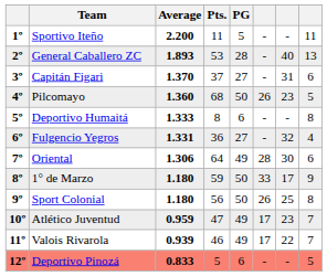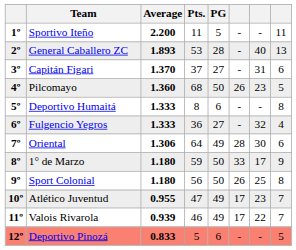 <table class="wikitable sortable" style="margin:auto; font-size:90%; width:600;">
 <tr>
 <th width="20"></th>
 <th width="140">Team</th>
 <th width="40">Average</th>
 <th width="20">Pts.</th>
 <th width="20">PG</th>
 <th width="20"></th>
 <th width="20"></th>
 <th width="20"></th>
 </tr>
 <tr align="center" style="background:#ffffff;">
 <td><strong>1º</strong></td>
 <td align="left"><a href='#'>Sportivo Iteño</a></td>
 <td><strong>2.200</strong></td>
 <td>11</td>
 <td>5</td>
 <td>-</td>
 <td>-</td>
 <td>11</td>
 </tr>
 <tr align="center" style="background:#eeeeee;">
 <td><strong>2º</strong></td>
 <td align="left"><a href='#'>General Caballero ZC</a></td>
 <td><strong>1.893</strong></td>
 <td>53</td>
 <td>28</td>
 <td>-</td>
 <td>40</td>
 <td>13</td>
 </tr>
 <tr align="center" style="background:#ffffff;">
 <td><strong>3º</strong></td>
 <td align="left"><a href='#'>Capitán Figari</a></td>
 <td><strong>1.370</strong></td>
 <td>37</td>
 <td>27</td>
 <td>-</td>
 <td>31</td>
 <td>6</td>
 </tr>
 <tr align="center" style="background:#eeeeee;">
 <td><strong>4º</strong></td>
 <td align="left">Pilcomayo</td>
 <td><strong>1.360</strong></td>
 <td>68</td>
 <td>50</td>
 <td>26</td>
 <td>23</td>
 <td>5</td>
 </tr>
 <tr align="center" style="background:#ffffff;">
 <td><strong>5º</strong></td>
 <td align="left"><a href='#'>Deportivo Humaitá</a></td>
 <td><strong>1.333</strong></td>
 <td>8</td>
 <td>6</td>
 <td>-</td>
 <td>-</td>
 <td>8</td>
 </tr>
 <tr align="center" style="background:#eeeeee;">
 <td><strong>6º</strong></td>
 <td align="left"><a href='#'>Fulgencio Yegros</a></td>
-<td><strong>1.331</strong></td>
+<td><strong>1.333</strong></td>
 <td>36</td>
 <td>27</td>
 <td>-</td>
 <td>32</td>
 <td>4</td>
 </tr>
 <tr align="center" style="background:#ffffff;">
 <td><strong>7º</strong></td>
 <td align="left"><a href='#'>Oriental</a></td>
 <td><strong>1.306</strong></td>
 <td>64</td>
 <td>49</td>
 <td>28</td>
 <td>30</td>
 <td>6</td>
 </tr>
 <tr align="center" style="background:#eeeeee;">
 <td><strong>8º</strong></td>
 <td align="left">1° de Marzo</td>
 <td><strong>1.180</strong></td>
 <td>59</td>
 <td>50</td>
 <td>33</td>
 <td>17</td>
 <td>9</td>
 </tr>
 <tr align="center" style="background:#ffffff;">
 <td><strong>9º</strong></td>
 <td align="left"><a href='#'>Sport Colonial</a></td>
 <td><strong>1.180</strong></td>
 <td>56</td>
 <td>50</td>
 <td>26</td>
 <td>25</td>
 <td>8</td>
 </tr>
 <tr align="center" style="background:#eeeeee;">
 <td><strong>10º</strong></td>
 <td align="left">Atlético Juventud</td>
-<td><strong>0.959</strong></td>
+<td><strong>0.955</strong></td>
 <td>47</td>
 <td>49</td>
 <td>17</td>
 <td>23</td>
 <td>7</td>
 </tr>
 <tr align="center" style="background:#ffffff;">
 <td><strong>11º</strong></td>
 <td align="left">Valois Rivarola</td>
 <td><strong>0.939</strong></td>
 <td>46</td>
 <td>49</td>
 <td>17</td>
 <td>22</td>
 <td>7</td>
 </tr>
 <tr align="center" style="background:#FA8072;">
 <td><strong>12º</strong></td>
 <td align="left"><a href='#'>Deportivo Pinozá</a></td>
 <td><strong>0.833</strong></td>
 <td>5</td>
 <td>6</td>
 <td>-</td>
 <td>-</td>
 <td>5</td>
 </tr>
 </table>
